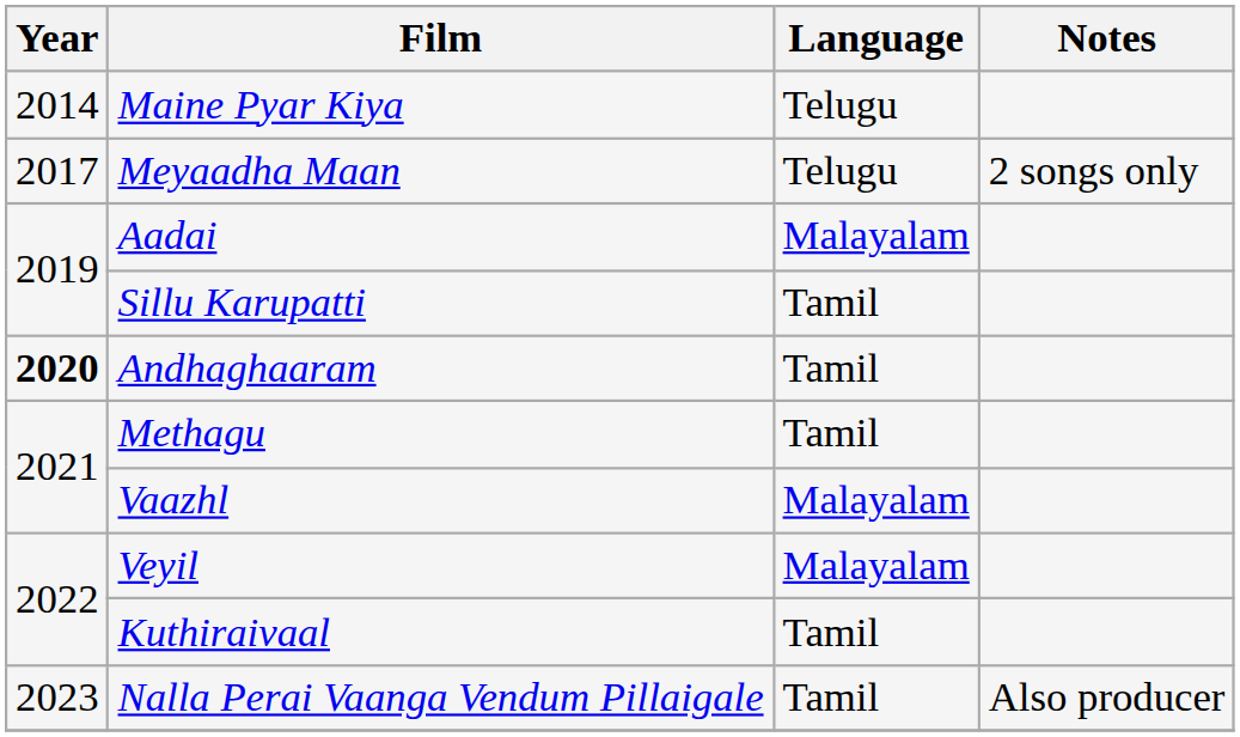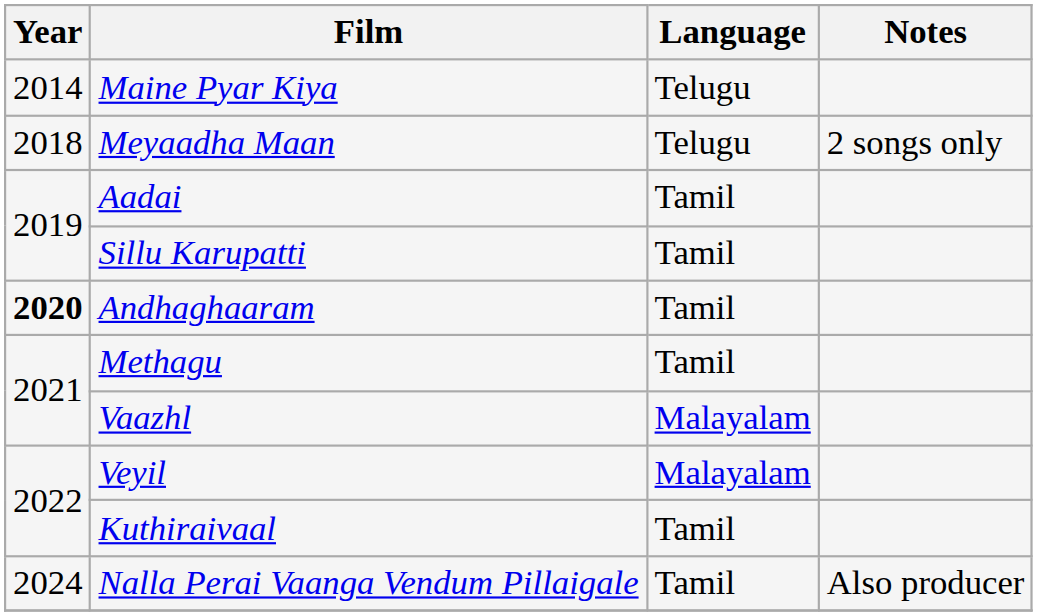 <table class="wikitable sortable" style="background:#f5f5f5;">
 <tr>
 <th>Year</th>
 <th>Film</th>
 <th>Language</th>
 <th>Notes</th>
 </tr>
 <tr>
 <td>2014</td>
 <td><em><a href='#'>Maine Pyar Kiya</a></em></td>
 <td>Telugu</td>
 <td></td>
 </tr>
 <tr>
-<td>2017</td>
+<td>2018</td>
 <td><em><a href='#'>Meyaadha Maan</a></em></td>
 <td>Telugu</td>
 <td>2 songs only</td>
 </tr>
 <tr>
 <td rowspan="2">2019</td>
 <td><em><a href='#'>Aadai</a></em></td>
-<td><a href='#'>Malayalam</a></td>
+<td>Tamil</td>
 <td></td>
 </tr>
 <tr>
 <td><em><a href='#'>Sillu Karupatti</a></em></td>
 <td>Tamil</td>
 <td></td>
 </tr>
 <tr>
 <td><strong>2020</strong></td>
 <td><em><a href='#'>Andhaghaaram</a></em></td>
 <td>Tamil</td>
 <td></td>
 </tr>
 <tr>
 <td rowspan="2">2021</td>
 <td><em><a href='#'>Methagu</a></em></td>
 <td>Tamil</td>
 <td></td>
 </tr>
 <tr>
 <td><em><a href='#'>Vaazhl</a></em></td>
 <td><a href='#'>Malayalam</a></td>
 <td></td>
 </tr>
 <tr>
 <td rowspan="2">2022</td>
 <td><em><a href='#'>Veyil</a></em></td>
 <td><a href='#'>Malayalam</a></td>
 <td></td>
 </tr>
 <tr>
 <td><em><a href='#'>Kuthiraivaal</a></em></td>
 <td>Tamil</td>
 <td></td>
 </tr>
 <tr>
-<td>2023</td>
+<td>2024</td>
 <td><em><a href='#'>Nalla Perai Vaanga Vendum Pillaigale</a></em></td>
 <td>Tamil</td>
 <td>Also producer</td>
 </tr>
 <tr>
 </tr>
 </table>
